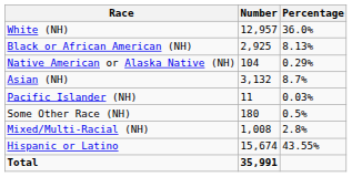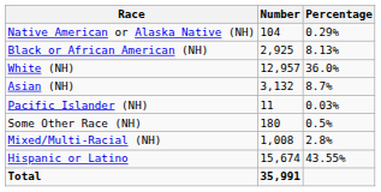 <table class="wikitable">
 <tr>
 <th>Race</th>
 <th>Number</th>
 <th>Percentage</th>
 </tr>
 <tr>
-<td><a href='#'>White</a> (NH)</td>
-<td>12,957</td>
-<td>36.0%</td>
+<td><a href='#'>Native American</a> or <a href='#'>Alaska Native</a> (NH)</td>
+<td>104</td>
+<td>0.29%</td>
 </tr>
 <tr>
 <td><a href='#'>Black or African American</a> (NH)</td>
 <td>2,925</td>
 <td>8.13%</td>
 </tr>
 <tr>
-<td><a href='#'>Native American</a> or <a href='#'>Alaska Native</a> (NH)</td>
-<td>104</td>
-<td>0.29%</td>
+<td><a href='#'>White</a> (NH)</td>
+<td>12,957</td>
+<td>36.0%</td>
 </tr>
 <tr>
 <td><a href='#'>Asian</a> (NH)</td>
 <td>3,132</td>
 <td>8.7%</td>
 </tr>
 <tr>
 <td><a href='#'>Pacific Islander</a> (NH)</td>
 <td>11</td>
 <td>0.03%</td>
 </tr>
 <tr>
 <td>Some Other Race (NH)</td>
 <td>180</td>
 <td>0.5%</td>
 </tr>
 <tr>
 <td><a href='#'>Mixed/Multi-Racial</a> (NH)</td>
 <td>1,008</td>
 <td>2.8%</td>
 </tr>
 <tr>
 <td><a href='#'>Hispanic or Latino</a></td>
 <td>15,674</td>
 <td>43.55%</td>
 </tr>
 <tr>
 <td><strong>Total</strong></td>
 <td><strong>35,991</strong></td>
 <td></td>
 </tr>
 </table>
